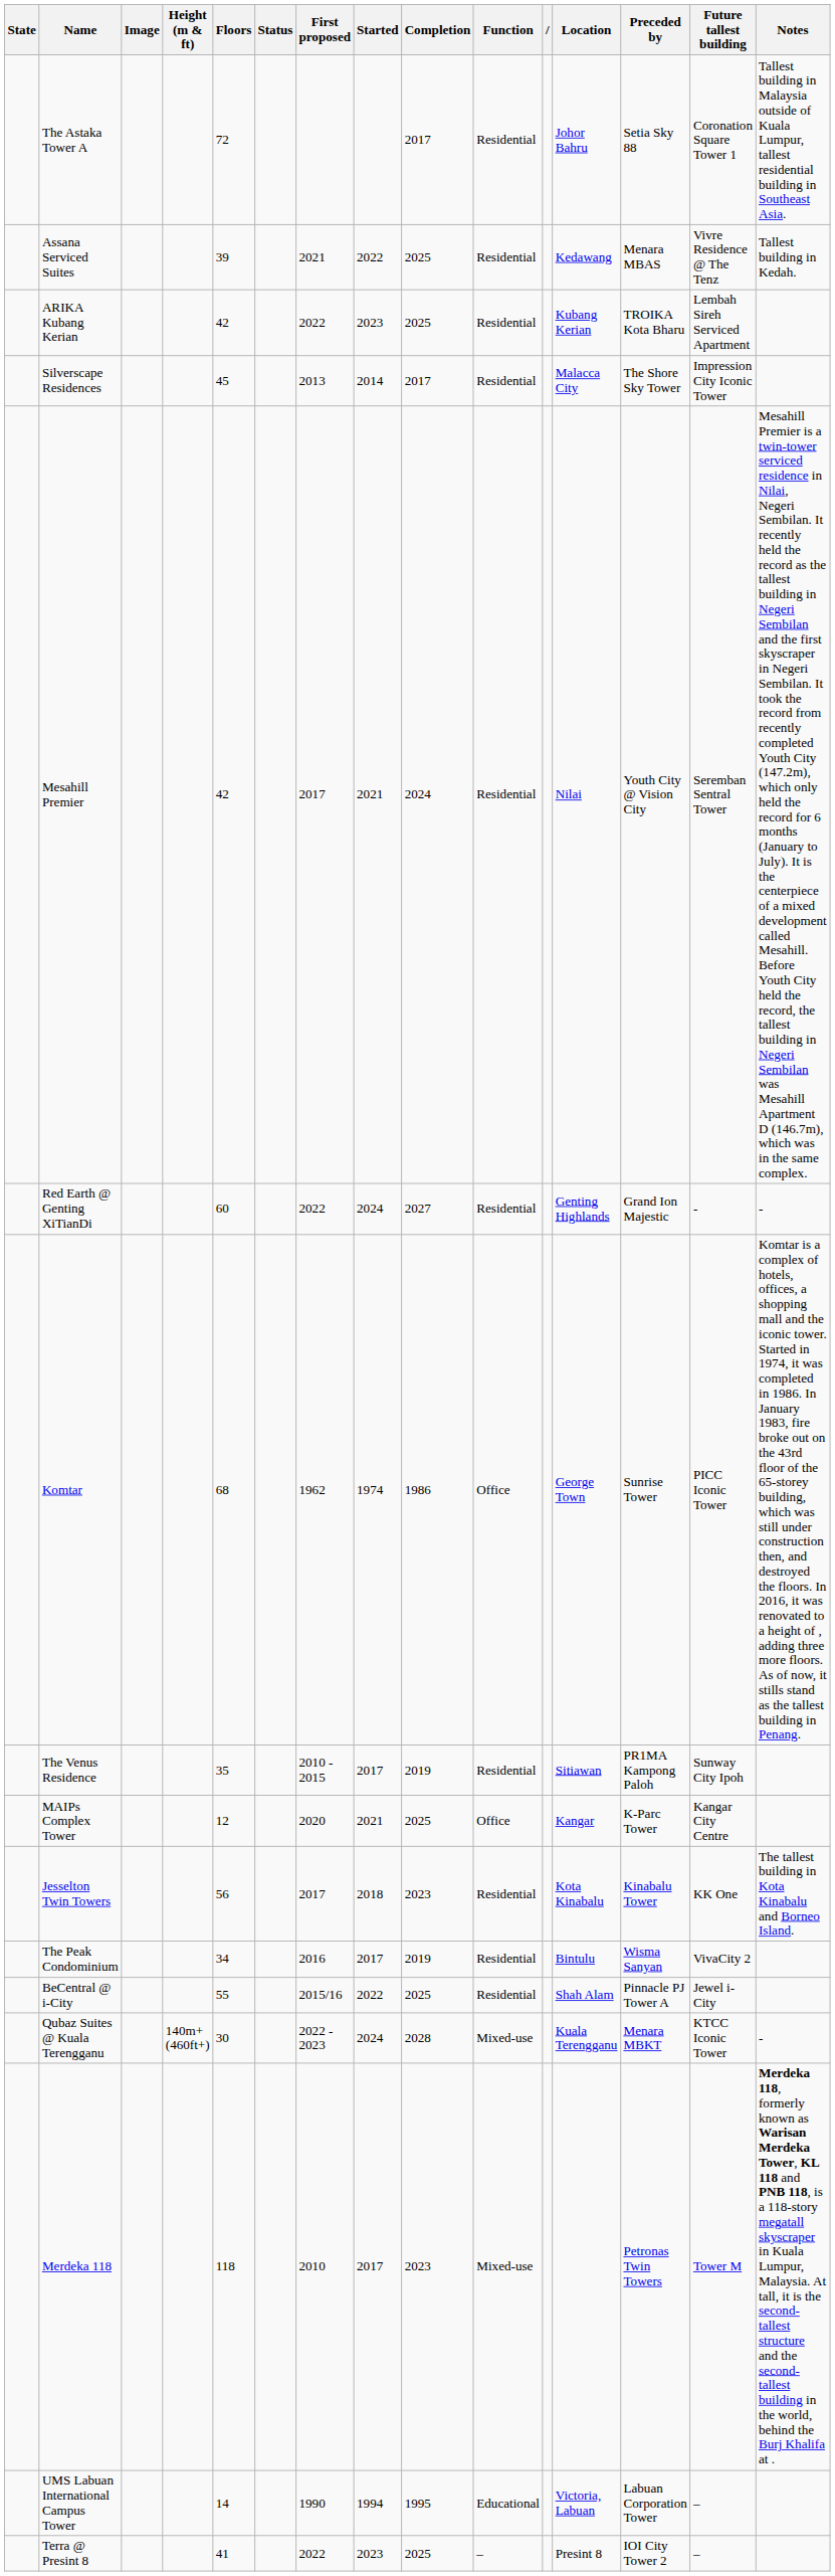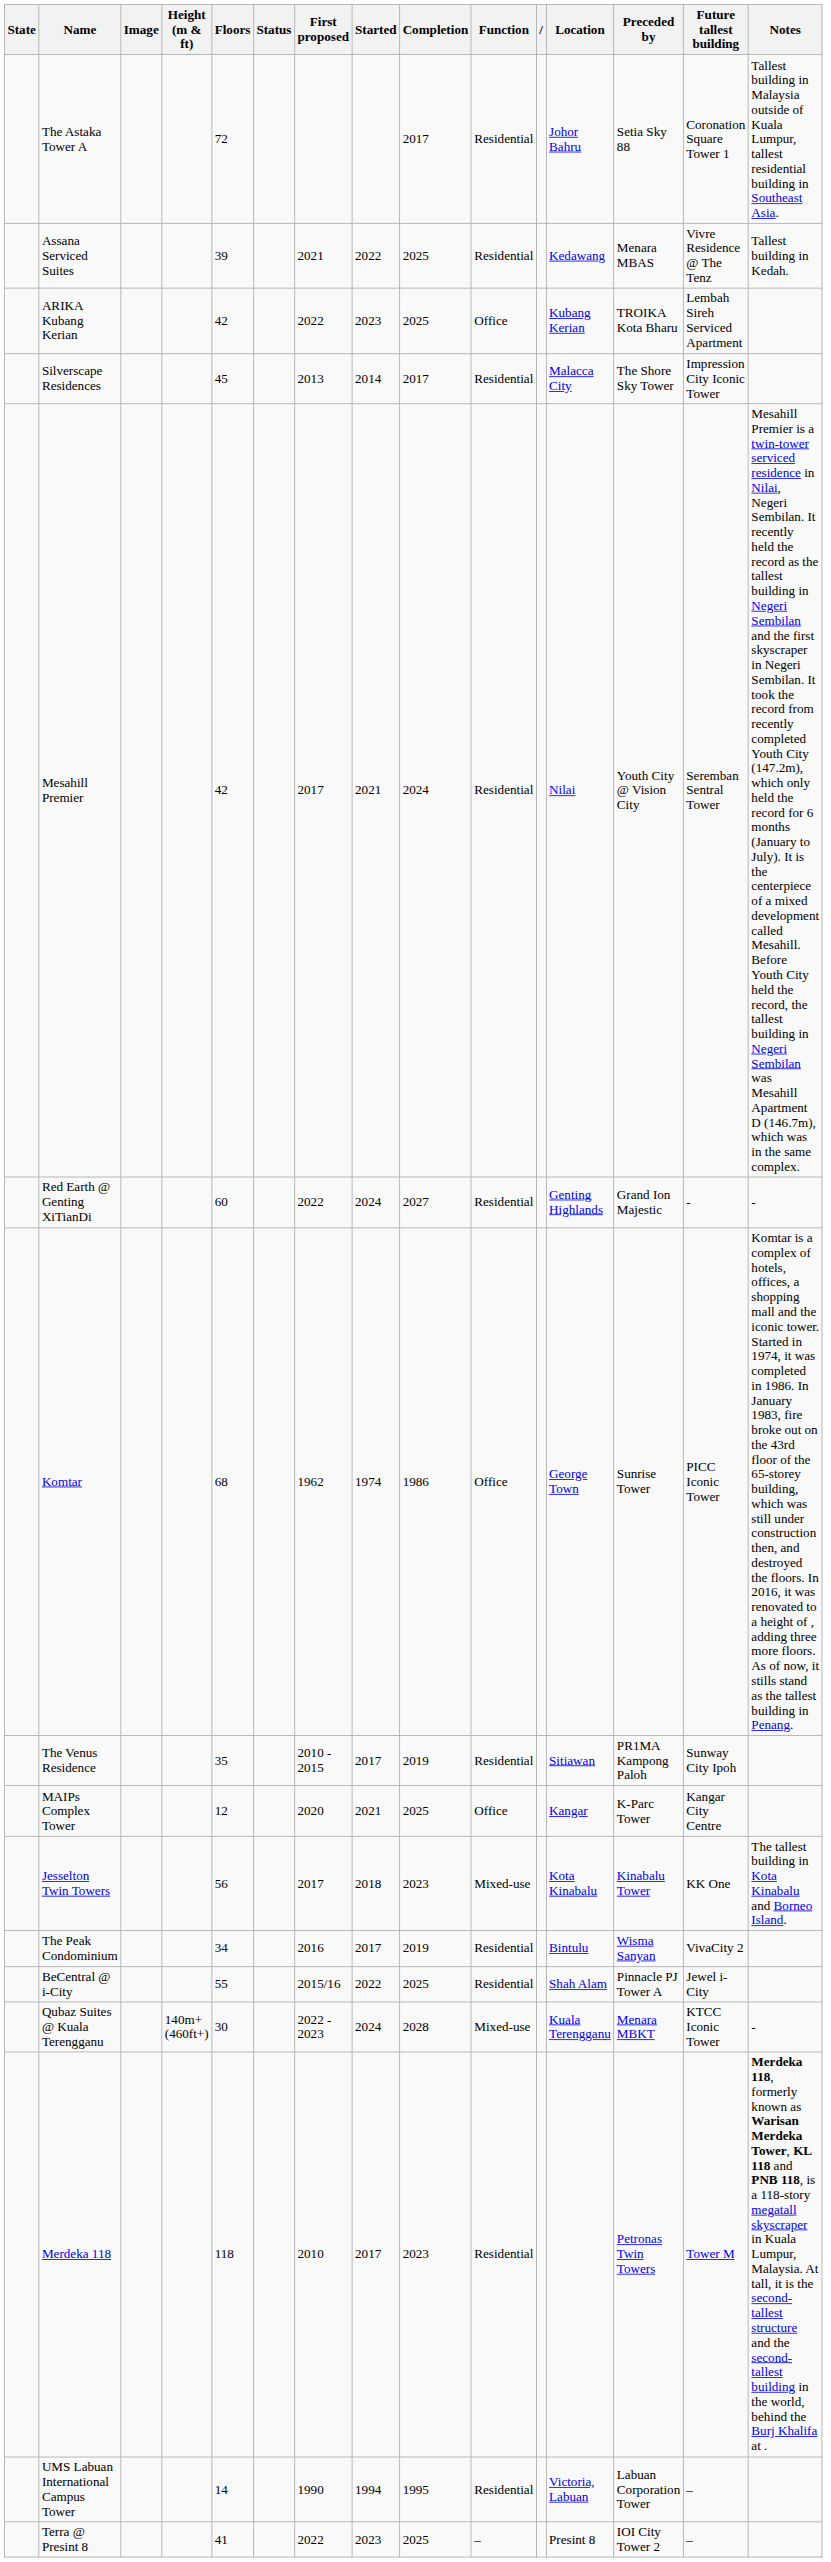 <table class="wikitable sortable">
 <tr>
 <th>State</th>
 <th>Name</th>
 <th>Image</th>
 <th>Height (m & ft)</th>
 <th>Floors</th>
 <th>Status</th>
 <th>First proposed</th>
 <th>Started</th>
 <th>Completion</th>
 <th>Function</th>
 <th>/</th>
 <th>Location</th>
 <th>Preceded by</th>
 <th>Future tallest building</th>
 <th>Notes</th>
 </tr>
 <tr>
 <td></td>
 <td>The Astaka Tower A</td>
 <td></td>
 <td></td>
 <td>72</td>
 <td></td>
 <td></td>
 <td></td>
 <td>2017</td>
 <td>Residential</td>
 <td></td>
 <td><a href='#'>Johor Bahru</a></td>
 <td>Setia Sky 88</td>
 <td>Coronation Square Tower 1</td>
 <td>Tallest building in Malaysia outside of Kuala Lumpur, tallest residential building in <a href='#'>Southeast Asia</a>.</td>
 </tr>
 <tr>
 <td></td>
 <td>Assana Serviced Suites</td>
 <td></td>
 <td></td>
 <td>39</td>
 <td></td>
 <td>2021</td>
 <td>2022</td>
 <td>2025</td>
 <td>Residential</td>
 <td></td>
 <td><a href='#'>Kedawang</a></td>
 <td>Menara MBAS</td>
 <td>Vivre Residence @ The Tenz</td>
 <td>Tallest building in Kedah.</td>
 </tr>
 <tr>
 <td></td>
 <td>ARIKA Kubang Kerian</td>
 <td></td>
 <td></td>
 <td>42</td>
 <td></td>
 <td>2022</td>
 <td>2023</td>
 <td>2025</td>
-<td>Residential</td>
+<td>Office</td>
 <td></td>
 <td><a href='#'>Kubang Kerian</a></td>
 <td>TROIKA Kota Bharu</td>
 <td>Lembah Sireh Serviced Apartment</td>
 <td></td>
 </tr>
 <tr>
 <td></td>
 <td>Silverscape Residences</td>
 <td></td>
 <td></td>
 <td>45</td>
 <td></td>
 <td>2013</td>
 <td>2014</td>
 <td>2017</td>
 <td>Residential</td>
 <td></td>
 <td><a href='#'>Malacca City</a></td>
 <td>The Shore Sky Tower</td>
 <td>Impression City Iconic Tower</td>
 <td></td>
 </tr>
 <tr>
 <td></td>
 <td>Mesahill Premier</td>
 <td></td>
 <td></td>
 <td>42</td>
 <td></td>
 <td>2017</td>
 <td>2021</td>
 <td>2024</td>
 <td>Residential</td>
 <td></td>
 <td><a href='#'>Nilai</a></td>
 <td>Youth City @ Vision City</td>
 <td>Seremban Sentral Tower</td>
 <td>Mesahill Premier is a <a href='#'>twin-tower</a> <a href='#'>serviced residence</a> in <a href='#'>Nilai</a>, Negeri Sembilan. It recently held the record as the tallest building in <a href='#'>Negeri Sembilan</a> and the first skyscraper in Negeri Sembilan. It took the record from recently completed Youth City (147.2m), which only held the record for 6 months (January to July). It is the centerpiece of a mixed development called Mesahill. Before Youth City held the record, the tallest building in <a href='#'>Negeri Sembilan</a> was Mesahill Apartment D (146.7m), which was in the same complex.</td>
 </tr>
 <tr>
 <td></td>
 <td>Red Earth @ Genting XiTianDi</td>
 <td></td>
 <td></td>
 <td>60</td>
 <td></td>
 <td>2022</td>
 <td>2024</td>
 <td>2027</td>
 <td>Residential</td>
 <td></td>
 <td><a href='#'>Genting Highlands</a></td>
 <td>Grand Ion Majestic</td>
 <td>-</td>
 <td>-</td>
 </tr>
 <tr>
 <td></td>
 <td><a href='#'>Komtar</a></td>
 <td></td>
 <td></td>
 <td>68</td>
 <td></td>
 <td>1962</td>
 <td>1974</td>
 <td>1986</td>
 <td>Office</td>
 <td></td>
 <td><a href='#'>George Town</a></td>
 <td>Sunrise Tower</td>
 <td>PICC Iconic Tower</td>
 <td>Komtar is a complex of hotels, offices, a shopping mall and the iconic tower. Started in 1974, it was completed in 1986. In January 1983, fire broke out on the 43rd floor of the 65-storey building, which was still under construction then, and destroyed the floors. In 2016, it was renovated to a height of , adding three more floors. As of now, it stills stand as the tallest building in <a href='#'>Penang</a>.</td>
 </tr>
 <tr>
 <td></td>
 <td>The Venus Residence</td>
 <td></td>
 <td></td>
 <td>35</td>
 <td></td>
 <td>2010 - 2015</td>
 <td>2017</td>
 <td>2019</td>
 <td>Residential</td>
 <td></td>
 <td><a href='#'>Sitiawan</a></td>
 <td>PR1MA Kampong Paloh</td>
 <td>Sunway City Ipoh</td>
 <td></td>
 </tr>
 <tr>
 <td></td>
 <td>MAIPs Complex Tower</td>
 <td></td>
 <td></td>
 <td>12</td>
 <td></td>
 <td>2020</td>
 <td>2021</td>
 <td>2025</td>
 <td>Office</td>
 <td></td>
 <td><a href='#'>Kangar</a></td>
 <td>K-Parc Tower</td>
 <td>Kangar City Centre</td>
 <td></td>
 </tr>
 <tr>
 <td></td>
 <td><a href='#'>Jesselton Twin Towers</a></td>
 <td></td>
 <td></td>
 <td>56</td>
 <td></td>
 <td>2017</td>
 <td>2018</td>
 <td>2023</td>
-<td>Residential</td>
+<td>Mixed-use</td>
 <td></td>
 <td><a href='#'>Kota Kinabalu</a></td>
 <td><a href='#'>Kinabalu Tower</a></td>
 <td>KK One</td>
 <td>The tallest building in <a href='#'>Kota Kinabalu</a> and <a href='#'>Borneo Island</a>.</td>
 </tr>
 <tr>
 <td></td>
 <td>The Peak Condominium</td>
 <td></td>
 <td></td>
 <td>34</td>
 <td></td>
 <td>2016</td>
 <td>2017</td>
 <td>2019</td>
 <td>Residential</td>
 <td></td>
 <td><a href='#'>Bintulu</a></td>
 <td><a href='#'>Wisma Sanyan</a></td>
 <td>VivaCity 2</td>
 <td></td>
 </tr>
 <tr>
 <td></td>
 <td>BeCentral @ i-City</td>
 <td></td>
 <td></td>
 <td>55</td>
 <td></td>
 <td>2015/16</td>
 <td>2022</td>
 <td>2025</td>
 <td>Residential</td>
 <td></td>
 <td><a href='#'>Shah Alam</a></td>
 <td>Pinnacle PJ Tower A</td>
 <td>Jewel i-City</td>
 <td></td>
 </tr>
 <tr>
 <td></td>
 <td>Qubaz Suites @ Kuala Terengganu</td>
 <td></td>
 <td>140m+ (460ft+)</td>
 <td>30</td>
 <td></td>
 <td>2022 - 2023</td>
 <td>2024</td>
 <td>2028</td>
 <td>Mixed-use</td>
 <td></td>
 <td><a href='#'>Kuala Terengganu</a></td>
 <td><a href='#'>Menara MBKT</a></td>
 <td>KTCC Iconic Tower</td>
 <td>-</td>
 </tr>
 <tr>
 <td></td>
 <td><a href='#'>Merdeka 118</a></td>
 <td></td>
 <td></td>
 <td>118</td>
 <td></td>
 <td>2010</td>
 <td>2017</td>
 <td>2023</td>
-<td>Mixed-use</td>
+<td>Residential</td>
 <td></td>
 <td></td>
 <td><a href='#'>Petronas Twin Towers</a></td>
 <td><a href='#'>Tower M</a></td>
 <td><strong>Merdeka 118</strong>, formerly known as <strong>Warisan Merdeka Tower</strong>, <strong>KL 118</strong> and <strong>PNB 118</strong>, is a 118-story <a href='#'>megatall skyscraper</a> in Kuala Lumpur, Malaysia. At  tall, it is the <a href='#'>second-tallest structure</a> and the <a href='#'>second-tallest building</a> in the world, behind the <a href='#'>Burj Khalifa</a> at .</td>
 </tr>
 <tr>
 <td></td>
 <td>UMS Labuan International Campus Tower</td>
 <td></td>
 <td></td>
 <td>14</td>
 <td></td>
 <td>1990</td>
 <td>1994</td>
 <td>1995</td>
-<td>Educational</td>
+<td>Residential</td>
 <td></td>
 <td><a href='#'>Victoria, Labuan</a></td>
 <td>Labuan Corporation Tower</td>
 <td>–</td>
 <td></td>
 </tr>
 <tr>
 <td></td>
 <td>Terra @ Presint 8</td>
 <td></td>
 <td></td>
 <td>41</td>
 <td></td>
 <td>2022</td>
 <td>2023</td>
 <td>2025</td>
 <td>–</td>
 <td></td>
 <td>Presint 8</td>
 <td>IOI City Tower 2</td>
 <td>–</td>
 </tr>
 </table>
